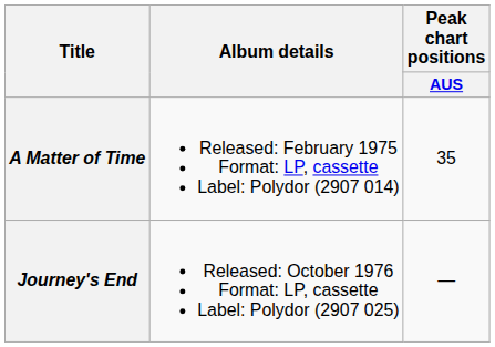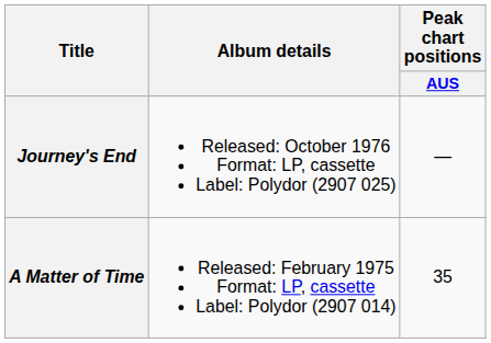 <table class="wikitable plainrowheaders" style="text-align:center">
 <tr>
 <th scope="col" rowspan="2">Title</th>
 <th scope="col" rowspan="2">Album details</th>
 <th scope="col" colspan="1">Peak chart positions</th>
 </tr>
 <tr>
 <th scope="col" style="width:3em; font-size:90%"><a href='#'>AUS</a><br></th>
 </tr>
 <tr>
+<th scope="row"><em>Journey's End</em></th>
+<td><br><ul><li>Released: October 1976</li><li>Format: LP, cassette</li><li>Label: Polydor (2907 025)</li></ul></td>
+<td>—</td>
+</tr>
+<tr>
 <th scope="row"><em>A Matter of Time</em></th>
 <td><br><ul><li>Released: February 1975</li><li>Format: <a href='#'>LP</a>, <a href='#'>cassette</a></li><li>Label: Polydor (2907 014)</li></ul></td>
 <td>35</td>
 </tr>
-<tr>
-<th scope="row"><em>Journey's End</em></th>
-<td><br><ul><li>Released: October 1976</li><li>Format: LP, cassette</li><li>Label: Polydor (2907 025)</li></ul></td>
-<td>—</td>
-</tr>
 </table>
